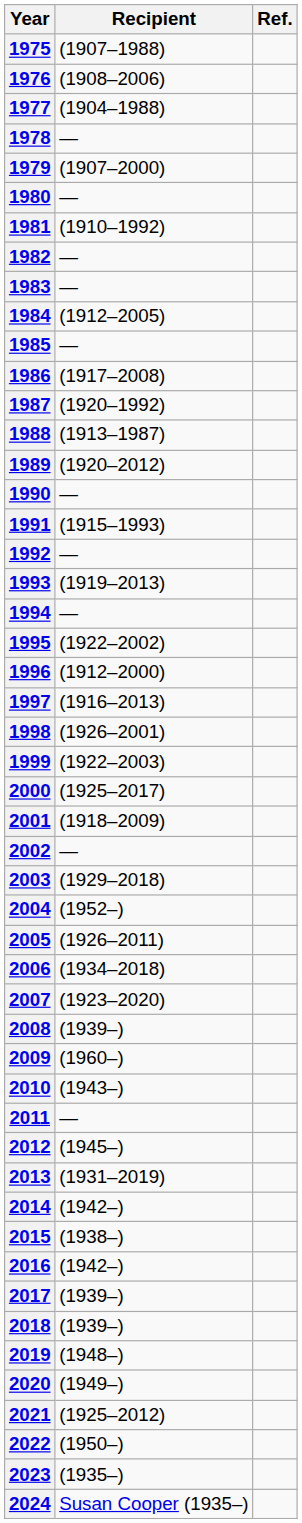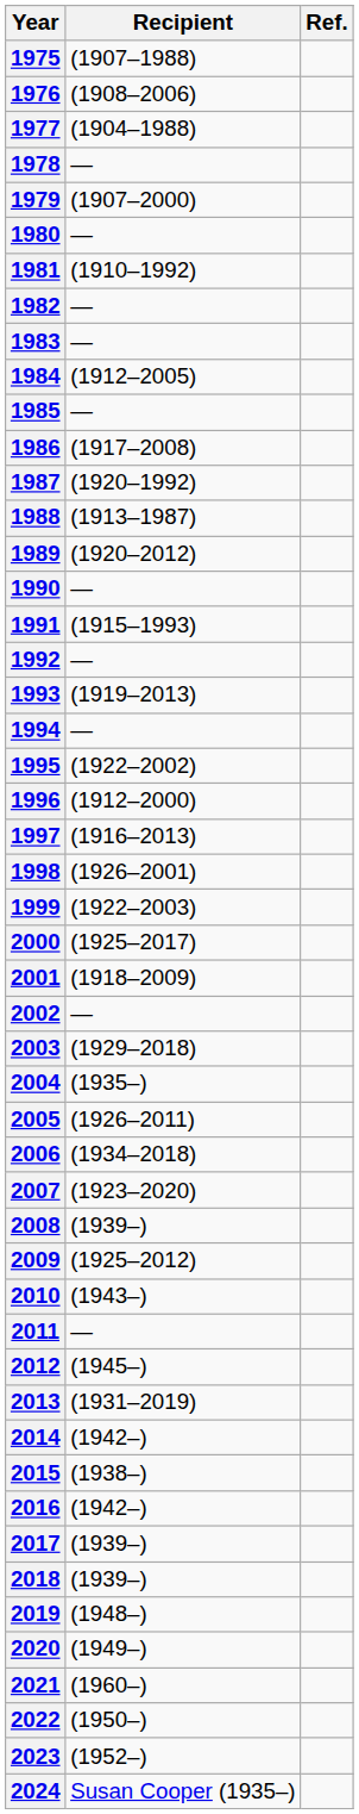 <table class="wikitable sortable mw-collapsible">
 <tr>
 <th>Year</th>
 <th>Recipient</th>
 <th>Ref.</th>
 </tr>
 <tr>
 <th><a href='#'>1975</a></th>
 <td> (1907–1988)</td>
 <td></td>
 </tr>
 <tr>
 <th><a href='#'>1976</a></th>
 <td> (1908–2006)</td>
 <td></td>
 </tr>
 <tr>
 <th><a href='#'>1977</a></th>
 <td> (1904–1988)</td>
 <td></td>
 </tr>
 <tr>
 <th><a href='#'>1978</a></th>
 <td>—</td>
 <td></td>
 </tr>
 <tr>
 <th><a href='#'>1979</a></th>
 <td> (1907–2000)</td>
 <td></td>
 </tr>
 <tr>
 <th><a href='#'>1980</a></th>
 <td>—</td>
 <td></td>
 </tr>
 <tr>
 <th><a href='#'>1981</a></th>
 <td> (1910–1992)</td>
 <td></td>
 </tr>
 <tr>
 <th><a href='#'>1982</a></th>
 <td>—</td>
 <td></td>
 </tr>
 <tr>
 <th><a href='#'>1983</a></th>
 <td>—</td>
 <td></td>
 </tr>
 <tr>
 <th><a href='#'>1984</a></th>
 <td> (1912–2005)</td>
 <td></td>
 </tr>
 <tr>
 <th><a href='#'>1985</a></th>
 <td>—</td>
 <td></td>
 </tr>
 <tr>
 <th><a href='#'>1986</a></th>
 <td> (1917–2008)</td>
 <td></td>
 </tr>
 <tr>
 <th><a href='#'>1987</a></th>
 <td> (1920–1992)</td>
 <td></td>
 </tr>
 <tr>
 <th><a href='#'>1988</a></th>
 <td> (1913–1987)</td>
 <td></td>
 </tr>
 <tr>
 <th><a href='#'>1989</a></th>
 <td> (1920–2012)</td>
 <td></td>
 </tr>
 <tr>
 <th><a href='#'>1990</a></th>
 <td>—</td>
 <td></td>
 </tr>
 <tr>
 <th><a href='#'>1991</a></th>
 <td> (1915–1993)</td>
 <td></td>
 </tr>
 <tr>
 <th><a href='#'>1992</a></th>
 <td>—</td>
 <td></td>
 </tr>
 <tr>
 <th><a href='#'>1993</a></th>
 <td> (1919–2013)</td>
 <td></td>
 </tr>
 <tr>
 <th><a href='#'>1994</a></th>
 <td>—</td>
 <td></td>
 </tr>
 <tr>
 <th><a href='#'>1995</a></th>
 <td> (1922–2002)</td>
 <td></td>
 </tr>
 <tr>
 <th><a href='#'>1996</a></th>
 <td> (1912–2000)</td>
 <td></td>
 </tr>
 <tr>
 <th><a href='#'>1997</a></th>
 <td> (1916–2013)</td>
 <td></td>
 </tr>
 <tr>
 <th><a href='#'>1998</a></th>
 <td> (1926–2001)</td>
 <td></td>
 </tr>
 <tr>
 <th><a href='#'>1999</a></th>
 <td> (1922–2003)</td>
 <td></td>
 </tr>
 <tr>
 <th><a href='#'>2000</a></th>
 <td> (1925–2017)</td>
 <td></td>
 </tr>
 <tr>
 <th><a href='#'>2001</a></th>
 <td> (1918–2009)</td>
 <td></td>
 </tr>
 <tr>
 <th><a href='#'>2002</a></th>
 <td>—</td>
 <td></td>
 </tr>
 <tr>
 <th><a href='#'>2003</a></th>
 <td> (1929–2018)</td>
 <td></td>
 </tr>
 <tr>
 <th><a href='#'>2004</a></th>
-<td> (1952–)</td>
+<td> (1935–)</td>
 <td></td>
 </tr>
 <tr>
 <th><a href='#'>2005</a></th>
 <td> (1926–2011)</td>
 <td></td>
 </tr>
 <tr>
 <th><a href='#'>2006</a></th>
 <td> (1934–2018)</td>
 <td></td>
 </tr>
 <tr>
 <th><a href='#'>2007</a></th>
 <td> (1923–2020)</td>
 <td></td>
 </tr>
 <tr>
 <th><a href='#'>2008</a></th>
 <td> (1939–)</td>
 <td></td>
 </tr>
 <tr>
 <th><a href='#'>2009</a></th>
-<td> (1960–)</td>
+<td> (1925–2012)</td>
 <td></td>
 </tr>
 <tr>
 <th><a href='#'>2010</a></th>
 <td> (1943–)</td>
 <td></td>
 </tr>
 <tr>
 <th><a href='#'>2011</a></th>
 <td>—</td>
 <td></td>
 </tr>
 <tr>
 <th><a href='#'>2012</a></th>
 <td> (1945–)</td>
 <td></td>
 </tr>
 <tr>
 <th><a href='#'>2013</a></th>
 <td> (1931–2019)</td>
 <td></td>
 </tr>
 <tr>
 <th><a href='#'>2014</a></th>
 <td> (1942–)</td>
 <td></td>
 </tr>
 <tr>
 <th><a href='#'>2015</a></th>
 <td> (1938–)</td>
 <td></td>
 </tr>
 <tr>
 <th><a href='#'>2016</a></th>
 <td> (1942–)</td>
 <td></td>
 </tr>
 <tr>
 <th><a href='#'>2017</a></th>
 <td> (1939–)</td>
 <td></td>
 </tr>
 <tr>
 <th><a href='#'>2018</a></th>
 <td> (1939–)</td>
 <td></td>
 </tr>
 <tr>
 <th><a href='#'>2019</a></th>
 <td> (1948–)</td>
 <td></td>
 </tr>
 <tr>
 <th><a href='#'>2020</a></th>
 <td> (1949–)</td>
 <td></td>
 </tr>
 <tr>
 <th><a href='#'>2021</a></th>
-<td> (1925–2012)</td>
+<td> (1960–)</td>
 <td></td>
 </tr>
 <tr>
 <th><a href='#'>2022</a></th>
 <td> (1950–)</td>
 <td></td>
 </tr>
 <tr>
 <th><a href='#'>2023</a></th>
-<td> (1935–)</td>
+<td> (1952–)</td>
 <td></td>
 </tr>
 <tr>
 <th><a href='#'>2024</a></th>
 <td><a href='#'>Susan Cooper</a> (1935–)</td>
 <td></td>
 </tr>
 </table>
